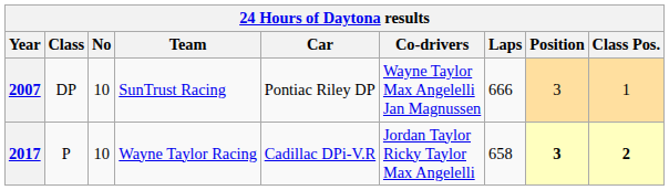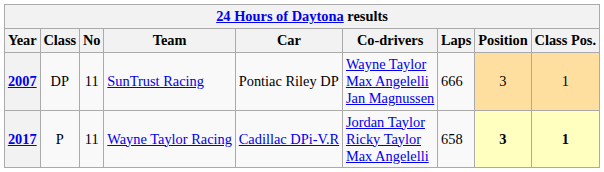 <table class="wikitable" style="font-size:90%">
 <tr>
 <th colspan=45><a href='#'>24 Hours of Daytona</a> results</th>
 </tr>
 <tr style="background:#abbbdd;">
 <th>Year</th>
 <th>Class</th>
 <th>No</th>
 <th>Team</th>
 <th>Car</th>
 <th>Co-drivers</th>
 <th>Laps</th>
 <th>Position</th>
 <th>Class Pos.</th>
 </tr>
 <tr>
 <th><a href='#'>2007</a></th>
 <td align=center>DP</td>
-<td align=center>10</td>
+<td align=center>11</td>
 <td nowrap> <a href='#'>SunTrust Racing</a></td>
 <td nowrap>Pontiac Riley DP</td>
 <td nowrap> <a href='#'>Wayne Taylor</a><br> <a href='#'>Max Angelelli</a><br> <a href='#'>Jan Magnussen</a></td>
 <td>666</td>
 <td style="background:#ffdf9f; text-align:center;">3</td>
 <td style="background:#ffdf9f; text-align:center;">1</td>
 </tr>
 <tr>
 <th><a href='#'>2017</a></th>
 <td align=center>P</td>
-<td align=center>10</td>
+<td align=center>11</td>
 <td nowrap> <a href='#'>Wayne Taylor Racing</a></td>
 <td nowrap><a href='#'>Cadillac DPi-V.R</a></td>
 <td nowrap> <a href='#'>Jordan Taylor</a><br> <a href='#'>Ricky Taylor</a><br> <a href='#'>Max Angelelli</a></td>
 <td>658</td>
 <td style="background:#ffffbf; text-align:center;"><strong>3</strong></td>
-<td style="background:#ffffbf; text-align:center;"><strong>2</strong></td>
+<td style="background:#ffffbf; text-align:center;"><strong>1</strong></td>
 </tr>
 </table>
